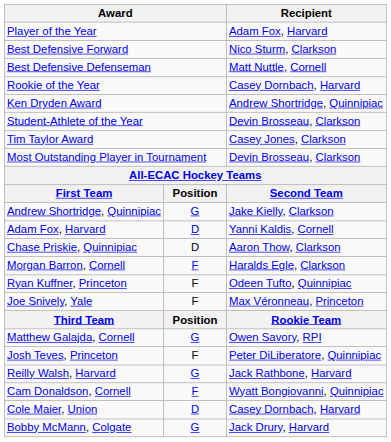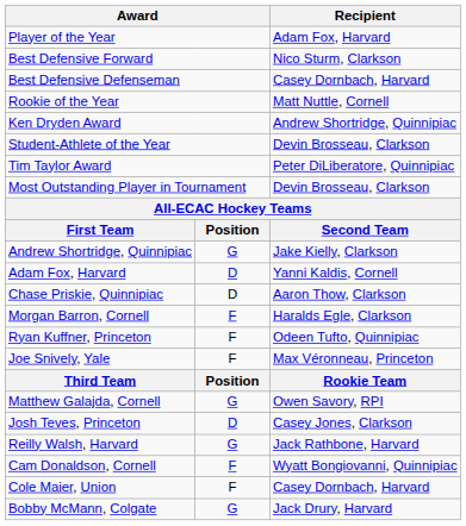 <table class="wikitable">
 <tr>
 <th colspan=2>Award</th>
 <th>Recipient</th>
 </tr>
 <tr>
 <td colspan=2><a href='#'>Player of the Year</a></td>
 <td><a href='#'>Adam Fox</a>, <a href='#'>Harvard</a></td>
 </tr>
 <tr>
 <td colspan=2><a href='#'>Best Defensive Forward</a></td>
 <td><a href='#'>Nico Sturm</a>, <a href='#'>Clarkson</a></td>
 </tr>
 <tr>
 <td colspan=2><a href='#'>Best Defensive Defenseman</a></td>
-<td><a href='#'>Matt Nuttle</a>, <a href='#'>Cornell</a></td>
+<td><a href='#'>Casey Dornbach</a>, <a href='#'>Harvard</a></td>
 </tr>
 <tr>
 <td colspan=2><a href='#'>Rookie of the Year</a></td>
-<td><a href='#'>Casey Dornbach</a>, <a href='#'>Harvard</a></td>
+<td><a href='#'>Matt Nuttle</a>, <a href='#'>Cornell</a></td>
 </tr>
 <tr>
 <td colspan=2><a href='#'>Ken Dryden Award</a></td>
 <td><a href='#'>Andrew Shortridge</a>, <a href='#'>Quinnipiac</a></td>
 </tr>
 <tr>
 <td colspan=2><a href='#'>Student-Athlete of the Year</a></td>
 <td><a href='#'>Devin Brosseau</a>, <a href='#'>Clarkson</a></td>
 </tr>
 <tr>
 <td colspan=2><a href='#'>Tim Taylor Award</a></td>
-<td><a href='#'>Casey Jones</a>, <a href='#'>Clarkson</a></td>
+<td><a href='#'>Peter DiLiberatore</a>, <a href='#'>Quinnipiac</a></td>
 </tr>
 <tr>
 <td colspan=2><a href='#'>Most Outstanding Player in Tournament</a></td>
 <td><a href='#'>Devin Brosseau</a>, <a href='#'>Clarkson</a></td>
 </tr>
 <tr>
 <th colspan=3><a href='#'>All-ECAC Hockey Teams</a></th>
 </tr>
 <tr>
 <th><a href='#'>First Team</a></th>
 <th>  Position  </th>
 <th><a href='#'>Second Team</a></th>
 </tr>
 <tr>
 <td><a href='#'>Andrew Shortridge</a>, <a href='#'>Quinnipiac</a></td>
 <td align=center><a href='#'>G</a></td>
 <td><a href='#'>Jake Kielly</a>, <a href='#'>Clarkson</a></td>
 </tr>
 <tr>
 <td><a href='#'>Adam Fox</a>, <a href='#'>Harvard</a></td>
 <td align=center><a href='#'>D</a></td>
 <td><a href='#'>Yanni Kaldis</a>, <a href='#'>Cornell</a></td>
 </tr>
 <tr>
 <td><a href='#'>Chase Priskie</a>, <a href='#'>Quinnipiac</a></td>
 <td align=center>D</td>
 <td><a href='#'>Aaron Thow</a>, <a href='#'>Clarkson</a></td>
 </tr>
 <tr>
 <td><a href='#'>Morgan Barron</a>, <a href='#'>Cornell</a></td>
 <td align=center><a href='#'>F</a></td>
 <td><a href='#'>Haralds Egle</a>, <a href='#'>Clarkson</a></td>
 </tr>
 <tr>
 <td><a href='#'>Ryan Kuffner</a>, <a href='#'>Princeton</a></td>
 <td align=center>F</td>
 <td><a href='#'>Odeen Tufto</a>, <a href='#'>Quinnipiac</a></td>
 </tr>
 <tr>
 <td><a href='#'>Joe Snively</a>, <a href='#'>Yale</a></td>
 <td align=center>F</td>
 <td><a href='#'>Max Véronneau</a>, <a href='#'>Princeton</a></td>
 </tr>
 <tr>
 <th><a href='#'>Third Team</a></th>
 <th>  Position  </th>
 <th><a href='#'>Rookie Team</a></th>
 </tr>
 <tr>
 <td><a href='#'>Matthew Galajda</a>, <a href='#'>Cornell</a></td>
 <td align=center><a href='#'>G</a></td>
 <td><a href='#'>Owen Savory</a>, <a href='#'>RPI</a></td>
 </tr>
 <tr>
 <td><a href='#'>Josh Teves</a>, <a href='#'>Princeton</a></td>
-<td align=center>F</td>
-<td><a href='#'>Peter DiLiberatore</a>, <a href='#'>Quinnipiac</a></td>
+<td align=center><a href='#'>D</a></td>
+<td><a href='#'>Casey Jones</a>, <a href='#'>Clarkson</a></td>
 </tr>
 <tr>
 <td><a href='#'>Reilly Walsh</a>, <a href='#'>Harvard</a></td>
 <td align=center><a href='#'>G</a></td>
 <td><a href='#'>Jack Rathbone</a>, <a href='#'>Harvard</a></td>
 </tr>
 <tr>
 <td><a href='#'>Cam Donaldson</a>, <a href='#'>Cornell</a></td>
 <td align=center><a href='#'>F</a></td>
 <td><a href='#'>Wyatt Bongiovanni</a>, <a href='#'>Quinnipiac</a></td>
 </tr>
 <tr>
 <td><a href='#'>Cole Maier</a>, <a href='#'>Union</a></td>
-<td align=center><a href='#'>D</a></td>
+<td align=center>F</td>
 <td><a href='#'>Casey Dornbach</a>, <a href='#'>Harvard</a></td>
 </tr>
 <tr>
 <td><a href='#'>Bobby McMann</a>, <a href='#'>Colgate</a></td>
 <td align=center><a href='#'>G</a></td>
 <td><a href='#'>Jack Drury</a>, <a href='#'>Harvard</a></td>
 </tr>
 </table>
